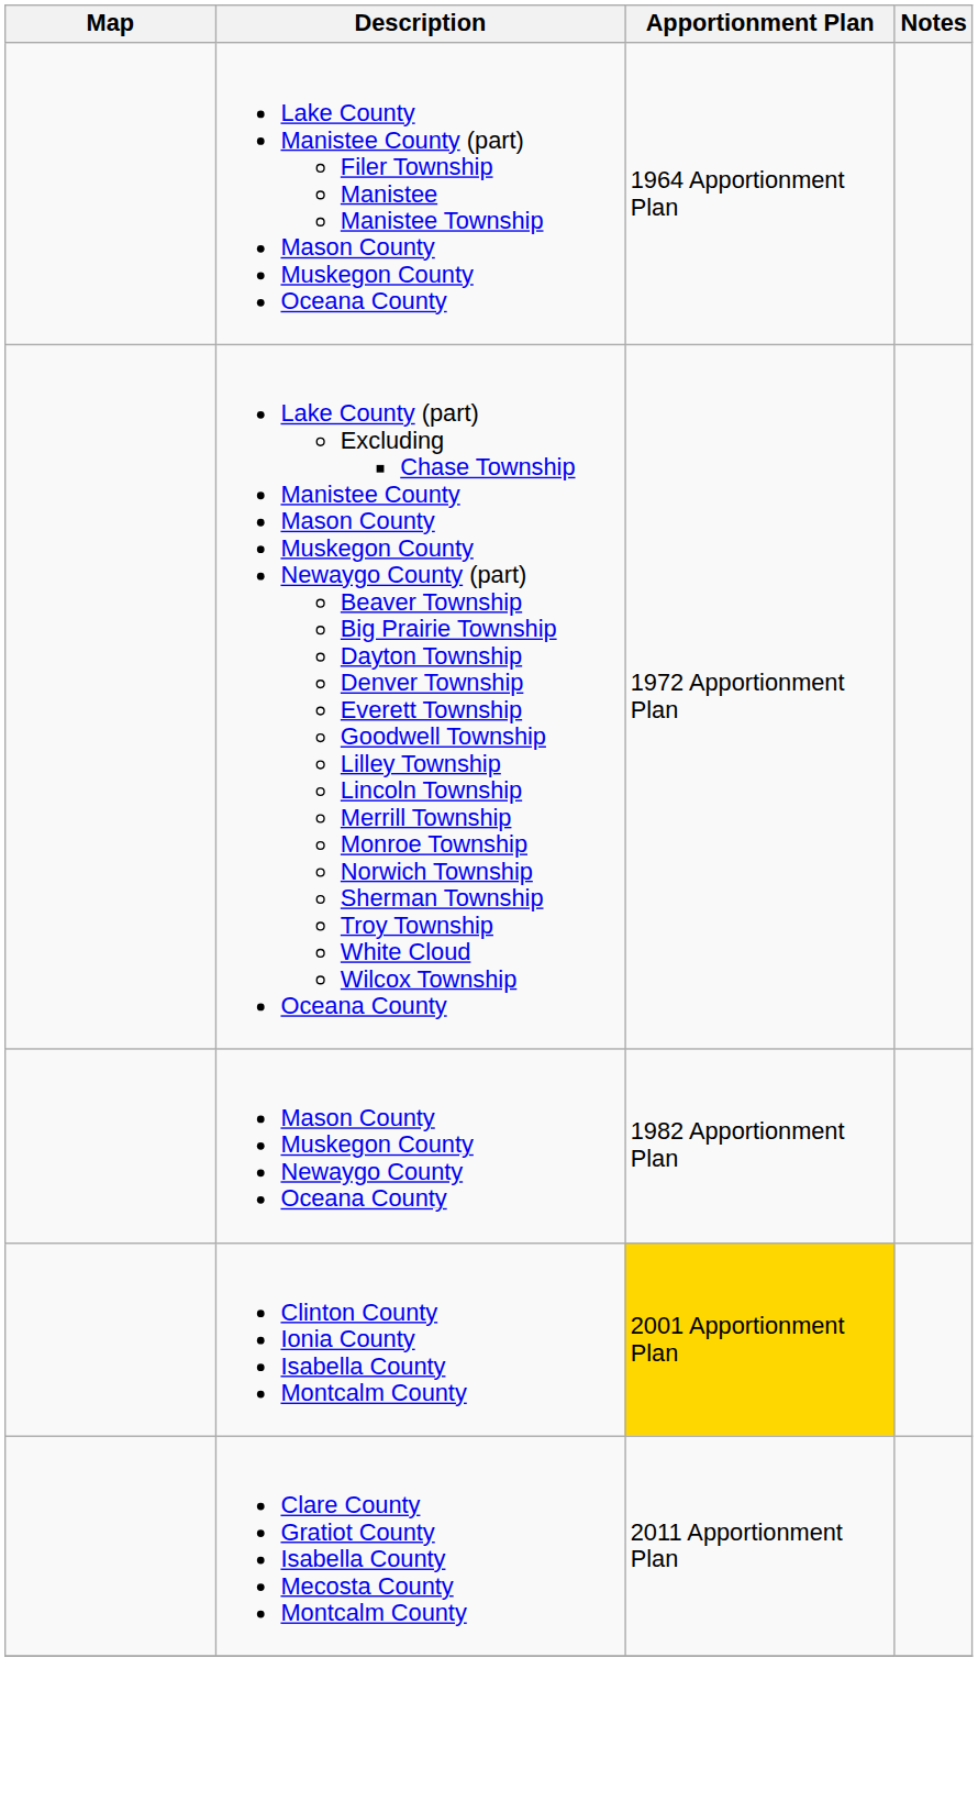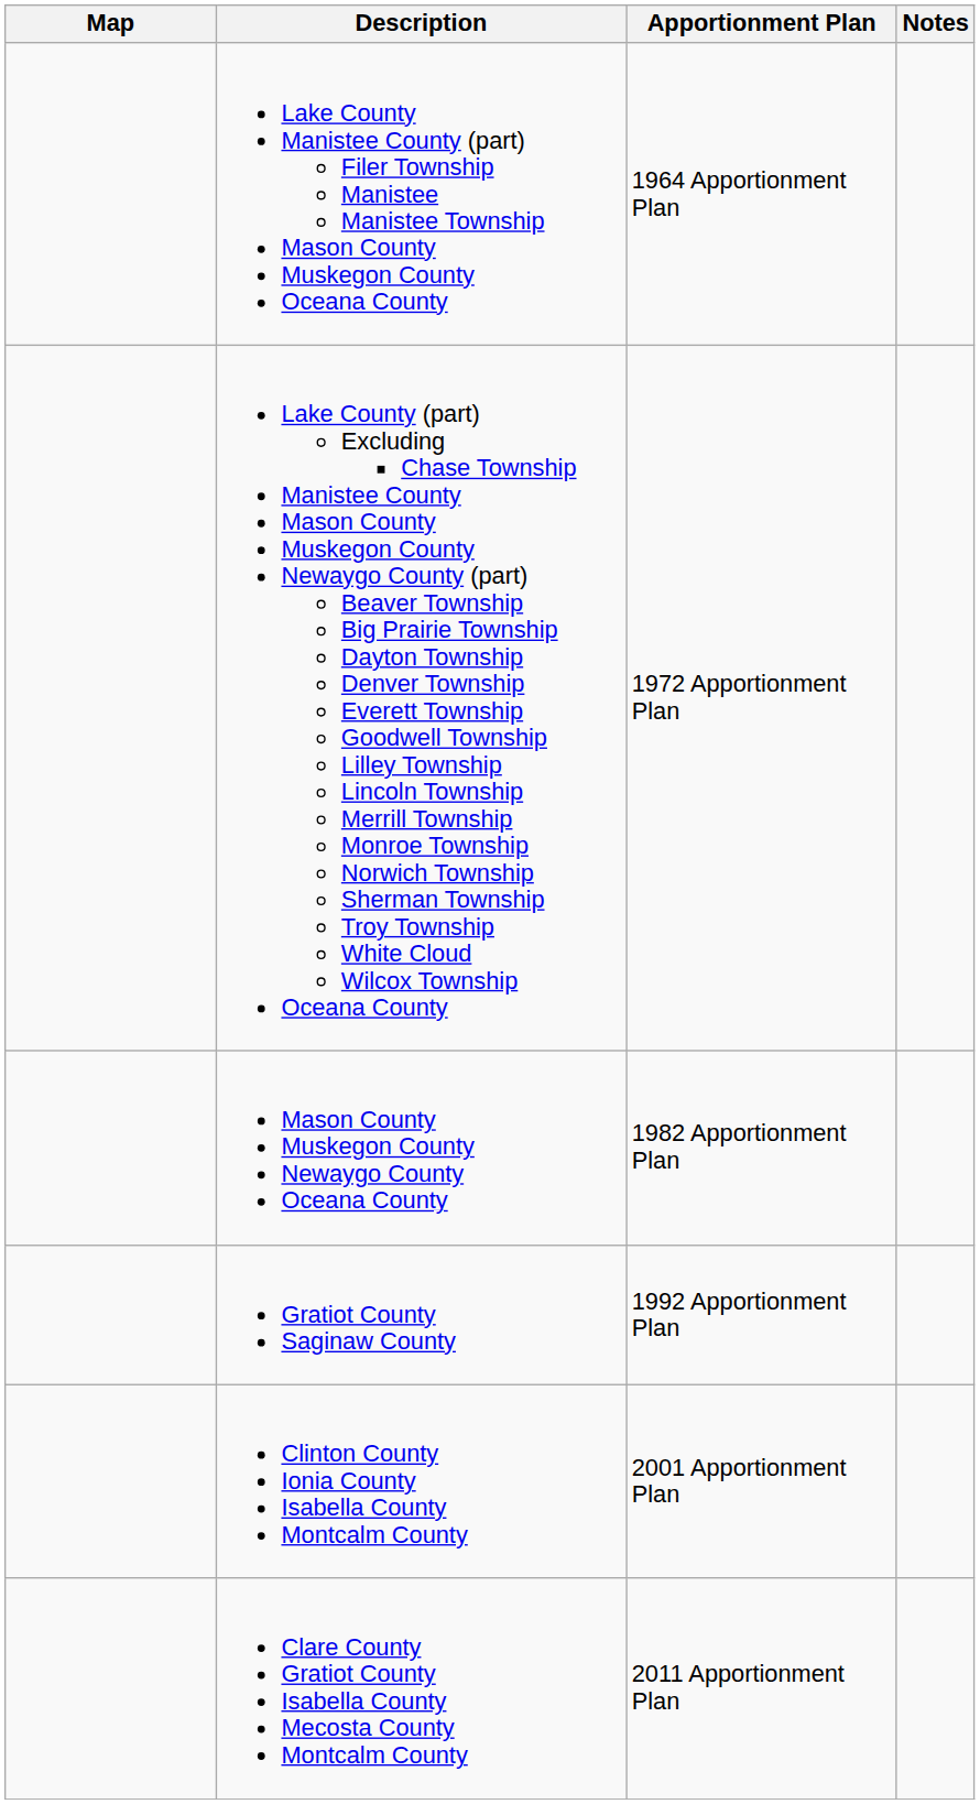 <table class="wikitable sortable">
 <tr>
 <th style="width:100pt;">Map</th>
 <th style="width:200pt;">Description</th>
 <th style="width:130pt;">Apportionment Plan</th>
 <th style="width:15pt;">Notes</th>
 </tr>
 <tr>
 <td></td>
 <td><br><ul><li><a href='#'>Lake County</a></li><li><a href='#'>Manistee County</a> (part)<ul><li><a href='#'>Filer Township</a></li><li><a href='#'>Manistee</a></li><li><a href='#'>Manistee Township</a></li></ul></li><li><a href='#'>Mason County</a></li><li><a href='#'>Muskegon County</a></li><li><a href='#'>Oceana County</a></li></ul></td>
 <td>1964 Apportionment Plan</td>
 <td></td>
 </tr>
 <tr>
 <td></td>
 <td><br><ul><li><a href='#'>Lake County</a> (part)<ul><li>Excluding<ul><li><a href='#'>Chase Township</a></li></ul></li></ul></li><li><a href='#'>Manistee County</a></li><li><a href='#'>Mason County</a></li><li><a href='#'>Muskegon County</a></li><li><a href='#'>Newaygo County</a> (part)<ul><li><a href='#'>Beaver Township</a></li><li><a href='#'>Big Prairie Township</a></li><li><a href='#'>Dayton Township</a></li><li><a href='#'>Denver Township</a></li><li><a href='#'>Everett Township</a></li><li><a href='#'>Goodwell Township</a></li><li><a href='#'>Lilley Township</a></li><li><a href='#'>Lincoln Township</a></li><li><a href='#'>Merrill Township</a></li><li><a href='#'>Monroe Township</a></li><li><a href='#'>Norwich Township</a></li><li><a href='#'>Sherman Township</a></li><li><a href='#'>Troy Township</a></li><li><a href='#'>White Cloud</a></li><li><a href='#'>Wilcox Township</a></li></ul></li><li><a href='#'>Oceana County</a></li></ul></td>
 <td>1972 Apportionment Plan</td>
 <td></td>
 </tr>
 <tr>
 <td></td>
 <td><br><ul><li><a href='#'>Mason County</a></li><li><a href='#'>Muskegon County</a></li><li><a href='#'>Newaygo County</a></li><li><a href='#'>Oceana County</a></li></ul></td>
 <td>1982 Apportionment Plan</td>
 <td></td>
 </tr>
 <tr>
 <td></td>
+<td><br><ul><li><a href='#'>Gratiot County</a></li><li><a href='#'>Saginaw County</a></li></ul></td>
+<td>1992 Apportionment Plan</td>
+<td></td>
+</tr>
+<tr>
+<td></td>
 <td><br><ul><li><a href='#'>Clinton County</a></li><li><a href='#'>Ionia County</a></li><li><a href='#'>Isabella County</a></li><li><a href='#'>Montcalm County</a></li></ul></td>
-<td style="background: gold;">2001 Apportionment Plan</td>
+<td>2001 Apportionment Plan</td>
 <td></td>
 </tr>
 <tr>
 <td></td>
 <td><br><ul><li><a href='#'>Clare County</a></li><li><a href='#'>Gratiot County</a></li><li><a href='#'>Isabella County</a></li><li><a href='#'>Mecosta County</a></li><li><a href='#'>Montcalm County</a></li></ul></td>
 <td>2011 Apportionment Plan</td>
 <td></td>
 </tr>
 <tr>
 </tr>
 </table>
